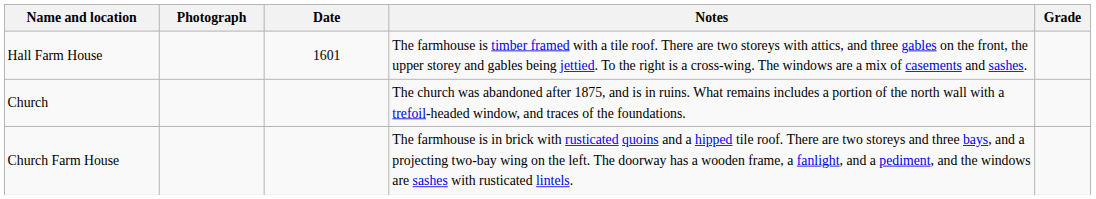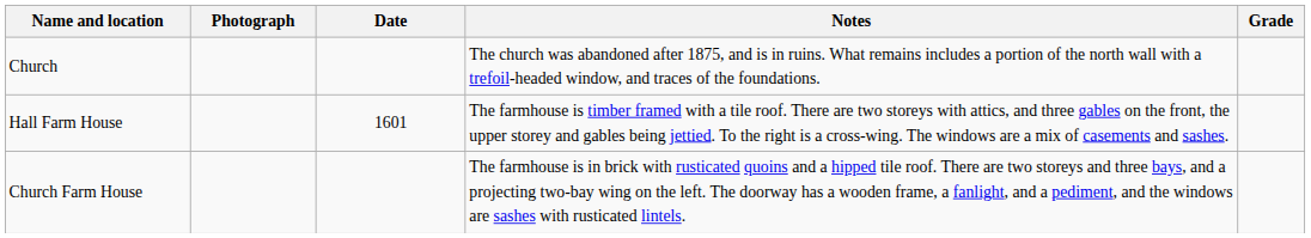 <table class="wikitable sortable plainrowheaders" style="width:100%; border:0; text-align:left; line-height:150%;">
 <tr>
 <th scope="col"  style="width:150px">Name and location</th>
 <th scope="col"  style="width:100px" class="unsortable">Photograph</th>
 <th scope="col"  style="width:120px">Date</th>
 <th scope="col"  style="width:650px" class="unsortable">Notes</th>
 <th scope="col"  style="width:50px">Grade</th>
 </tr>
 <tr>
+<td>Church<br><small></small></td>
+<td></td>
+<td align="center"></td>
+<td>The church was abandoned after 1875, and is in ruins.  What remains includes a portion of the north wall with a <a href='#'>trefoil</a>-headed window, and traces of the foundations.</td>
+<td align="center" ></td>
+</tr>
+<tr>
 <td>Hall Farm House<br><small></small></td>
 <td></td>
 <td align="center">1601</td>
 <td>The farmhouse is <a href='#'>timber framed</a> with a tile roof.  There are two storeys with attics, and three <a href='#'>gables</a> on the front, the upper storey and gables being <a href='#'>jettied</a>.  To the right is a cross-wing.  The windows are a mix of <a href='#'>casements</a> and <a href='#'>sashes</a>.</td>
-<td align="center" ></td>
-</tr>
-<tr>
-<td>Church<br><small></small></td>
-<td></td>
-<td align="center"></td>
-<td>The church was abandoned after 1875, and is in ruins.  What remains includes a portion of the north wall with a <a href='#'>trefoil</a>-headed window, and traces of the foundations.</td>
 <td align="center" ></td>
 </tr>
 <tr>
 <td>Church Farm House<br><small></small></td>
 <td></td>
 <td align="center"></td>
 <td>The farmhouse is in brick with <a href='#'>rusticated</a> <a href='#'>quoins</a> and a <a href='#'>hipped</a> tile roof.  There are two storeys and three <a href='#'>bays</a>, and a projecting two-bay wing on the left.  The doorway has a wooden frame, a <a href='#'>fanlight</a>, and a <a href='#'>pediment</a>, and the windows are <a href='#'>sashes</a> with rusticated <a href='#'>lintels</a>.</td>
 <td align="center" ></td>
 </tr>
 <tr>
 </tr>
 </table>
